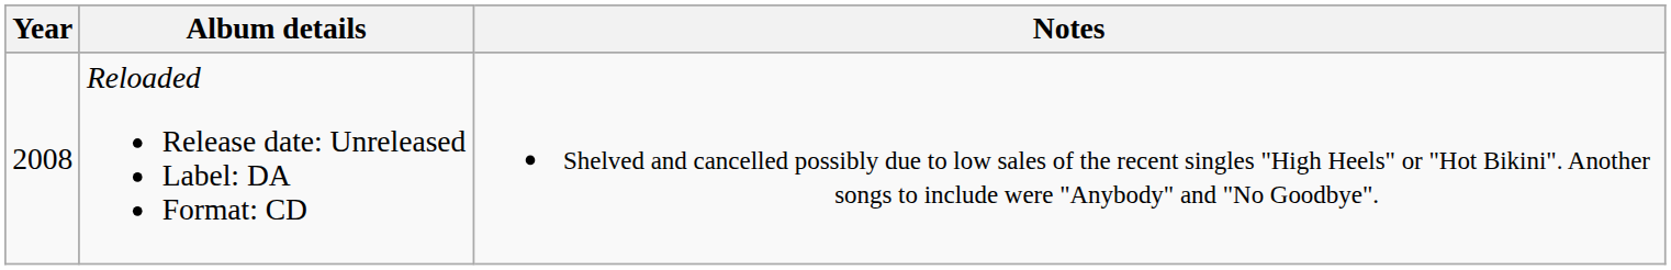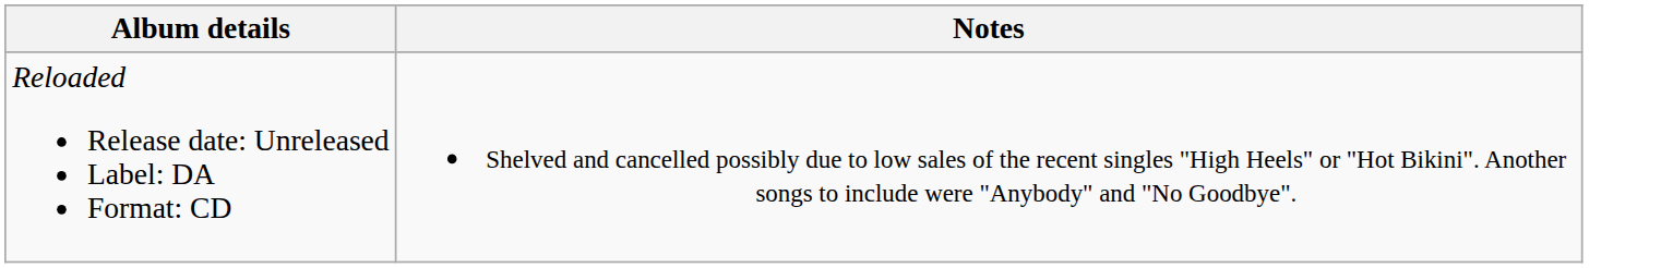 <table class="wikitable plainrowheaders" style="text-align:center;" border="1">
 <tr>
-<th scope="col">Year</th>
 <th scope="col">Album details</th>
 <th style="width:39em;">Notes</th>
 </tr>
 <tr>
-<td>2008</td>
 <td scope="row" align="left"><em>Reloaded</em><br><ul><li>Release date: Unreleased</li><li>Label: DA</li><li>Format: CD</li></ul></td>
 <td><br><ul><li><small>Shelved and cancelled possibly due to low sales of the recent singles "High Heels" or "Hot Bikini". Another songs to include were "Anybody" and "No Goodbye".</small></li></ul></td>
 </tr>
 </table>
